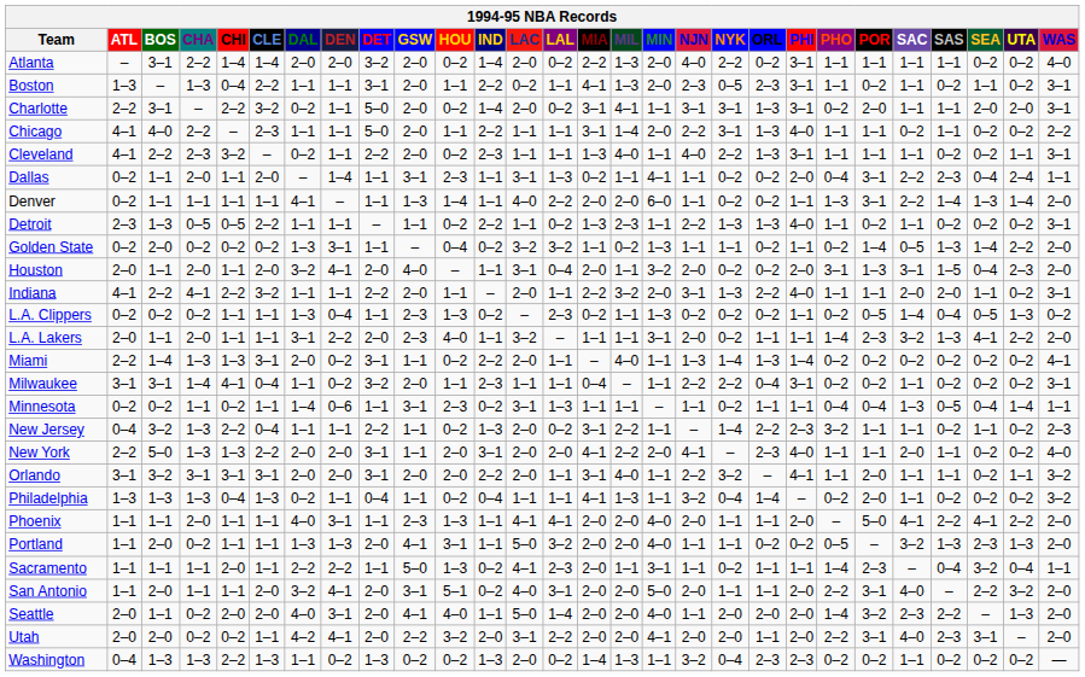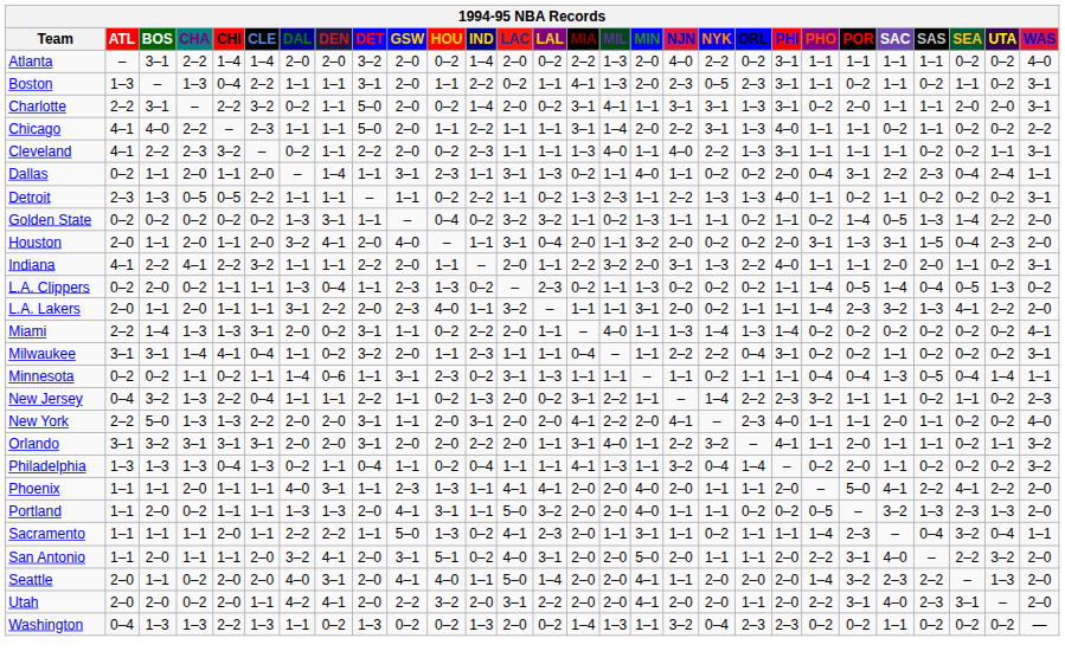 <table class="wikitable" style="font-size:95%; text-align:center;">
 <tr>
 <th colspan=28>1994-95 NBA Records</th>
 </tr>
 <tr>
 <th width=100>Team</th>
 <th style="background:#FF0000;color:#FFFFFF;width=35">ATL</th>
 <th style="background:#006400;color:#FFFFFF;width=35">BOS</th>
 <th style="background:#008080;color:#800080;width=35">CHA</th>
 <th style="background:#FF0000;color:#000000;width=35">CHI</th>
 <th style="background:#000000;color:#5787DC;width=35">CLE</th>
 <th style="background:#00008B;color:#008000;width=35">DAL</th>
 <th style="background:#141A44;color:#BC2224;width=35">DEN</th>
 <th style="background:#0000FF;color:#FF0000;width=35">DET</th>
 <th style="background:#0000FF;color:#FFD700;width=35">GSW</th>
 <th style="background:#FF0000;color:#FFD700;width=35">HOU</th>
 <th style="background:#000080;color:#FFD700;width=35">IND</th>
 <th style="background:#F9160D;color:#1A2E8B;width=35">LAC</th>
 <th style="background:#800080;color:#FFD700;width=35">LAL</th>
 <th style="background:#000000;color:#8B0000;width=35">MIA</th>
 <th style="background:#00471B;color:#5C378A;width=35">MIL</th>
 <th style="background:#0000FF;color:#228B22;width=35">MIN</th>
 <th style="background:#DC143C;color:#0000CD;width=35">NJN</th>
 <th style="background:#0000FF;color:#FF8C00;width=35">NYK</th>
 <th style="background:#0000FF;color:#000000;width=35">ORL</th>
 <th style="background:#FF0000;color:#0000FF;width=35">PHI</th>
 <th style="background:#800080;color:#FF4500;width=35">PHO</th>
 <th style="background:#000000;color:#FF0000;width=35">POR</th>
 <th style="background:#6846A8;color:#FFFFFF;width=35">SAC</th>
 <th style="background:#000000;color:#C0C0C0;width=35">SAS</th>
 <th style="background:#005831;color:#FFC322;width=35">SEA</th>
 <th style="background:#36004A;color:#FFFF00;width=35">UTA</th>
 <th style="background:#DC143C;color:#0000CD;width=35">WAS</th>
 </tr>
 <tr>
 <td style="text-align:left;"><a href='#'>Atlanta</a></td>
 <td>–</td>
 <td>3–1</td>
 <td>2–2</td>
 <td>1–4</td>
 <td>1–4</td>
 <td>2–0</td>
 <td>2–0</td>
 <td>3–2</td>
 <td>2–0</td>
 <td>0–2</td>
 <td>1–4</td>
 <td>2–0</td>
 <td>0–2</td>
 <td>2–2</td>
 <td>1–3</td>
 <td>2–0</td>
 <td>4–0</td>
 <td>2–2</td>
 <td>0–2</td>
 <td>3–1</td>
 <td>1–1</td>
 <td>1–1</td>
 <td>1–1</td>
 <td>1–1</td>
 <td>0–2</td>
 <td>0–2</td>
 <td>4–0</td>
 </tr>
 <tr>
 <td style="text-align:left;"><a href='#'>Boston</a></td>
 <td>1–3</td>
 <td>–</td>
 <td>1–3</td>
 <td>0–4</td>
 <td>2–2</td>
 <td>1–1</td>
 <td>1–1</td>
 <td>3–1</td>
 <td>2–0</td>
 <td>1–1</td>
 <td>2–2</td>
 <td>0–2</td>
 <td>1–1</td>
 <td>4–1</td>
 <td>1–3</td>
 <td>2–0</td>
 <td>2–3</td>
 <td>0–5</td>
 <td>2–3</td>
 <td>3–1</td>
 <td>1–1</td>
 <td>0–2</td>
 <td>1–1</td>
 <td>0–2</td>
 <td>1–1</td>
 <td>0–2</td>
 <td>3–1</td>
 </tr>
 <tr>
 <td style="text-align:left;"><a href='#'>Charlotte</a></td>
 <td>2–2</td>
 <td>3–1</td>
 <td>–</td>
 <td>2–2</td>
 <td>3–2</td>
 <td>0–2</td>
 <td>1–1</td>
 <td>5–0</td>
 <td>2–0</td>
 <td>0–2</td>
 <td>1–4</td>
 <td>2–0</td>
 <td>0–2</td>
 <td>3–1</td>
 <td>4–1</td>
 <td>1–1</td>
 <td>3–1</td>
 <td>3–1</td>
 <td>1–3</td>
 <td>3–1</td>
 <td>0–2</td>
 <td>2–0</td>
 <td>1–1</td>
 <td>1–1</td>
 <td>2–0</td>
 <td>2–0</td>
 <td>3–1</td>
 </tr>
 <tr>
 <td style="text-align:left;"><a href='#'>Chicago</a></td>
 <td>4–1</td>
 <td>4–0</td>
 <td>2–2</td>
 <td>–</td>
 <td>2–3</td>
 <td>1–1</td>
 <td>1–1</td>
 <td>5–0</td>
 <td>2–0</td>
 <td>1–1</td>
 <td>2–2</td>
 <td>1–1</td>
 <td>1–1</td>
 <td>3–1</td>
 <td>1–4</td>
 <td>2–0</td>
 <td>2–2</td>
 <td>3–1</td>
 <td>1–3</td>
 <td>4–0</td>
 <td>1–1</td>
 <td>1–1</td>
 <td>0–2</td>
 <td>1–1</td>
 <td>0–2</td>
 <td>0–2</td>
 <td>2–2</td>
 </tr>
 <tr>
 <td style="text-align:left;"><a href='#'>Cleveland</a></td>
 <td>4–1</td>
 <td>2–2</td>
 <td>2–3</td>
 <td>3–2</td>
 <td>–</td>
 <td>0–2</td>
 <td>1–1</td>
 <td>2–2</td>
 <td>2–0</td>
 <td>0–2</td>
 <td>2–3</td>
 <td>1–1</td>
 <td>1–1</td>
 <td>1–3</td>
 <td>4–0</td>
 <td>1–1</td>
 <td>4–0</td>
 <td>2–2</td>
 <td>1–3</td>
 <td>3–1</td>
 <td>1–1</td>
 <td>1–1</td>
 <td>1–1</td>
 <td>0–2</td>
 <td>0–2</td>
 <td>1–1</td>
 <td>3–1</td>
 </tr>
 <tr>
 <td style="text-align:left;"><a href='#'>Dallas</a></td>
 <td>0–2</td>
 <td>1–1</td>
 <td>2–0</td>
 <td>1–1</td>
 <td>2–0</td>
 <td>–</td>
 <td>1–4</td>
 <td>1–1</td>
 <td>3–1</td>
 <td>2–3</td>
 <td>1–1</td>
 <td>3–1</td>
 <td>1–3</td>
 <td>0–2</td>
 <td>1–1</td>
-<td>4–1</td>
+<td>4–0</td>
 <td>1–1</td>
 <td>0–2</td>
 <td>0–2</td>
 <td>2–0</td>
 <td>0–4</td>
 <td>3–1</td>
 <td>2–2</td>
 <td>2–3</td>
 <td>0–4</td>
 <td>2–4</td>
 <td>1–1</td>
-</tr>
-<tr>
-<td style="text-align:left;">Denver</td>
-<td>0–2</td>
-<td>1–1</td>
-<td>1–1</td>
-<td>1–1</td>
-<td>1–1</td>
-<td>4–1</td>
-<td>–</td>
-<td>1–1</td>
-<td>1–3</td>
-<td>1–4</td>
-<td>1–1</td>
-<td>4–0</td>
-<td>2–2</td>
-<td>2–0</td>
-<td>2–0</td>
-<td>6–0</td>
-<td>1–1</td>
-<td>0–2</td>
-<td>0–2</td>
-<td>1–1</td>
-<td>1–3</td>
-<td>3–1</td>
-<td>2–2</td>
-<td>1–4</td>
-<td>1–3</td>
-<td>1–4</td>
-<td>2–0</td>
 </tr>
 <tr>
 <td style="text-align:left;"><a href='#'>Detroit</a></td>
 <td>2–3</td>
 <td>1–3</td>
 <td>0–5</td>
 <td>0–5</td>
 <td>2–2</td>
 <td>1–1</td>
 <td>1–1</td>
 <td>–</td>
 <td>1–1</td>
 <td>0–2</td>
 <td>2–2</td>
 <td>1–1</td>
 <td>0–2</td>
 <td>1–3</td>
 <td>2–3</td>
 <td>1–1</td>
 <td>2–2</td>
 <td>1–3</td>
 <td>1–3</td>
 <td>4–0</td>
 <td>1–1</td>
 <td>0–2</td>
 <td>1–1</td>
 <td>0–2</td>
 <td>0–2</td>
 <td>0–2</td>
 <td>3–1</td>
 </tr>
 <tr>
 <td style="text-align:left;"><a href='#'>Golden State</a></td>
 <td>0–2</td>
-<td>2–0</td>
+<td>0–2</td>
 <td>0–2</td>
 <td>0–2</td>
 <td>0–2</td>
 <td>1–3</td>
 <td>3–1</td>
 <td>1–1</td>
 <td>–</td>
 <td>0–4</td>
 <td>0–2</td>
 <td>3–2</td>
 <td>3–2</td>
 <td>1–1</td>
 <td>0–2</td>
 <td>1–3</td>
 <td>1–1</td>
 <td>1–1</td>
 <td>0–2</td>
 <td>1–1</td>
 <td>0–2</td>
 <td>1–4</td>
 <td>0–5</td>
 <td>1–3</td>
 <td>1–4</td>
 <td>2–2</td>
 <td>2–0</td>
 </tr>
 <tr>
 <td style="text-align:left;"><a href='#'>Houston</a></td>
 <td>2–0</td>
 <td>1–1</td>
 <td>2–0</td>
 <td>1–1</td>
 <td>2–0</td>
 <td>3–2</td>
 <td>4–1</td>
 <td>2–0</td>
 <td>4–0</td>
 <td>–</td>
 <td>1–1</td>
 <td>3–1</td>
 <td>0–4</td>
 <td>2–0</td>
 <td>1–1</td>
 <td>3–2</td>
 <td>2–0</td>
 <td>0–2</td>
 <td>0–2</td>
 <td>2–0</td>
 <td>3–1</td>
 <td>1–3</td>
 <td>3–1</td>
 <td>1–5</td>
 <td>0–4</td>
 <td>2–3</td>
 <td>2–0</td>
 </tr>
 <tr>
 <td style="text-align:left;"><a href='#'>Indiana</a></td>
 <td>4–1</td>
 <td>2–2</td>
 <td>4–1</td>
 <td>2–2</td>
 <td>3–2</td>
 <td>1–1</td>
 <td>1–1</td>
 <td>2–2</td>
 <td>2–0</td>
 <td>1–1</td>
 <td>–</td>
 <td>2–0</td>
 <td>1–1</td>
 <td>2–2</td>
 <td>3–2</td>
 <td>2–0</td>
 <td>3–1</td>
 <td>1–3</td>
 <td>2–2</td>
 <td>4–0</td>
 <td>1–1</td>
 <td>1–1</td>
 <td>2–0</td>
 <td>2–0</td>
 <td>1–1</td>
 <td>0–2</td>
 <td>3–1</td>
 </tr>
 <tr>
 <td style="text-align:left;"><a href='#'>L.A. Clippers</a></td>
 <td>0–2</td>
-<td>0–2</td>
+<td>2–0</td>
 <td>0–2</td>
 <td>1–1</td>
 <td>1–1</td>
 <td>1–3</td>
 <td>0–4</td>
 <td>1–1</td>
 <td>2–3</td>
 <td>1–3</td>
 <td>0–2</td>
 <td>–</td>
 <td>2–3</td>
 <td>0–2</td>
 <td>1–1</td>
 <td>1–3</td>
 <td>0–2</td>
 <td>0–2</td>
 <td>0–2</td>
 <td>1–1</td>
-<td>0–2</td>
+<td>1–4</td>
 <td>0–5</td>
 <td>1–4</td>
 <td>0–4</td>
 <td>0–5</td>
 <td>1–3</td>
 <td>0–2</td>
 </tr>
 <tr>
 <td style="text-align:left;"><a href='#'>L.A. Lakers</a></td>
 <td>2–0</td>
 <td>1–1</td>
 <td>2–0</td>
 <td>1–1</td>
 <td>1–1</td>
 <td>3–1</td>
 <td>2–2</td>
 <td>2–0</td>
 <td>2–3</td>
 <td>4–0</td>
 <td>1–1</td>
 <td>3–2</td>
 <td>–</td>
 <td>1–1</td>
 <td>1–1</td>
 <td>3–1</td>
 <td>2–0</td>
 <td>0–2</td>
 <td>1–1</td>
 <td>1–1</td>
 <td>1–4</td>
 <td>2–3</td>
 <td>3–2</td>
 <td>1–3</td>
 <td>4–1</td>
 <td>2–2</td>
 <td>2–0</td>
 </tr>
 <tr>
 <td style="text-align:left;"><a href='#'>Miami</a></td>
 <td>2–2</td>
 <td>1–4</td>
 <td>1–3</td>
 <td>1–3</td>
 <td>3–1</td>
 <td>2–0</td>
 <td>0–2</td>
 <td>3–1</td>
 <td>1–1</td>
 <td>0–2</td>
 <td>2–2</td>
 <td>2–0</td>
 <td>1–1</td>
 <td>–</td>
 <td>4–0</td>
 <td>1–1</td>
 <td>1–3</td>
 <td>1–4</td>
 <td>1–3</td>
 <td>1–4</td>
 <td>0–2</td>
 <td>0–2</td>
 <td>0–2</td>
 <td>0–2</td>
 <td>0–2</td>
 <td>0–2</td>
 <td>4–1</td>
 </tr>
 <tr>
 <td style="text-align:left;"><a href='#'>Milwaukee</a></td>
 <td>3–1</td>
 <td>3–1</td>
 <td>1–4</td>
 <td>4–1</td>
 <td>0–4</td>
 <td>1–1</td>
 <td>0–2</td>
 <td>3–2</td>
 <td>2–0</td>
 <td>1–1</td>
 <td>2–3</td>
 <td>1–1</td>
 <td>1–1</td>
 <td>0–4</td>
 <td>–</td>
 <td>1–1</td>
 <td>2–2</td>
 <td>2–2</td>
 <td>0–4</td>
 <td>3–1</td>
 <td>0–2</td>
 <td>0–2</td>
 <td>1–1</td>
 <td>0–2</td>
 <td>0–2</td>
 <td>0–2</td>
 <td>3–1</td>
 </tr>
 <tr>
 <td style="text-align:left;"><a href='#'>Minnesota</a></td>
 <td>0–2</td>
 <td>0–2</td>
 <td>1–1</td>
 <td>0–2</td>
 <td>1–1</td>
 <td>1–4</td>
 <td>0–6</td>
 <td>1–1</td>
 <td>3–1</td>
 <td>2–3</td>
 <td>0–2</td>
 <td>3–1</td>
 <td>1–3</td>
 <td>1–1</td>
 <td>1–1</td>
 <td>–</td>
 <td>1–1</td>
 <td>0–2</td>
 <td>1–1</td>
 <td>1–1</td>
 <td>0–4</td>
 <td>0–4</td>
 <td>1–3</td>
 <td>0–5</td>
 <td>0–4</td>
 <td>1–4</td>
 <td>1–1</td>
 </tr>
 <tr>
 <td style="text-align:left;"><a href='#'>New Jersey</a></td>
 <td>0–4</td>
 <td>3–2</td>
 <td>1–3</td>
 <td>2–2</td>
 <td>0–4</td>
 <td>1–1</td>
 <td>1–1</td>
 <td>2–2</td>
 <td>1–1</td>
 <td>0–2</td>
 <td>1–3</td>
 <td>2–0</td>
 <td>0–2</td>
 <td>3–1</td>
 <td>2–2</td>
 <td>1–1</td>
 <td>–</td>
 <td>1–4</td>
 <td>2–2</td>
 <td>2–3</td>
 <td>3–2</td>
 <td>1–1</td>
 <td>1–1</td>
 <td>0–2</td>
 <td>1–1</td>
 <td>0–2</td>
 <td>2–3</td>
 </tr>
 <tr>
 <td style="text-align:left;"><a href='#'>New York</a></td>
 <td>2–2</td>
 <td>5–0</td>
 <td>1–3</td>
 <td>1–3</td>
 <td>2–2</td>
 <td>2–0</td>
 <td>2–0</td>
 <td>3–1</td>
 <td>1–1</td>
 <td>2–0</td>
 <td>3–1</td>
 <td>2–0</td>
 <td>2–0</td>
 <td>4–1</td>
 <td>2–2</td>
 <td>2–0</td>
 <td>4–1</td>
 <td>–</td>
 <td>2–3</td>
 <td>4–0</td>
 <td>1–1</td>
 <td>1–1</td>
 <td>2–0</td>
 <td>1–1</td>
 <td>0–2</td>
 <td>0–2</td>
 <td>4–0</td>
 </tr>
 <tr>
 <td style="text-align:left;"><a href='#'>Orlando</a></td>
 <td>3–1</td>
 <td>3–2</td>
 <td>3–1</td>
 <td>3–1</td>
 <td>3–1</td>
 <td>2–0</td>
 <td>2–0</td>
 <td>3–1</td>
 <td>2–0</td>
 <td>2–0</td>
 <td>2–2</td>
 <td>2–0</td>
 <td>1–1</td>
 <td>3–1</td>
 <td>4–0</td>
 <td>1–1</td>
 <td>2–2</td>
 <td>3–2</td>
 <td>–</td>
 <td>4–1</td>
 <td>1–1</td>
 <td>2–0</td>
 <td>1–1</td>
 <td>1–1</td>
 <td>0–2</td>
 <td>1–1</td>
 <td>3–2</td>
 </tr>
 <tr>
 <td style="text-align:left;"><a href='#'>Philadelphia</a></td>
 <td>1–3</td>
 <td>1–3</td>
 <td>1–3</td>
 <td>0–4</td>
 <td>1–3</td>
 <td>0–2</td>
 <td>1–1</td>
 <td>0–4</td>
 <td>1–1</td>
 <td>0–2</td>
 <td>0–4</td>
 <td>1–1</td>
 <td>1–1</td>
 <td>4–1</td>
 <td>1–3</td>
 <td>1–1</td>
 <td>3–2</td>
 <td>0–4</td>
 <td>1–4</td>
 <td>–</td>
 <td>0–2</td>
 <td>2–0</td>
 <td>1–1</td>
 <td>0–2</td>
 <td>0–2</td>
 <td>0–2</td>
 <td>3–2</td>
 </tr>
 <tr>
 <td style="text-align:left;"><a href='#'>Phoenix</a></td>
 <td>1–1</td>
 <td>1–1</td>
 <td>2–0</td>
 <td>1–1</td>
 <td>1–1</td>
 <td>4–0</td>
 <td>3–1</td>
 <td>1–1</td>
 <td>2–3</td>
 <td>1–3</td>
 <td>1–1</td>
 <td>4–1</td>
 <td>4–1</td>
 <td>2–0</td>
 <td>2–0</td>
 <td>4–0</td>
 <td>2–0</td>
 <td>1–1</td>
 <td>1–1</td>
 <td>2–0</td>
 <td>–</td>
 <td>5–0</td>
 <td>4–1</td>
 <td>2–2</td>
 <td>4–1</td>
 <td>2–2</td>
 <td>2–0</td>
 </tr>
 <tr>
 <td style="text-align:left;"><a href='#'>Portland</a></td>
 <td>1–1</td>
 <td>2–0</td>
 <td>0–2</td>
 <td>1–1</td>
 <td>1–1</td>
 <td>1–3</td>
 <td>1–3</td>
 <td>2–0</td>
 <td>4–1</td>
 <td>3–1</td>
 <td>1–1</td>
 <td>5–0</td>
 <td>3–2</td>
 <td>2–0</td>
 <td>2–0</td>
 <td>4–0</td>
 <td>1–1</td>
 <td>1–1</td>
 <td>0–2</td>
 <td>0–2</td>
 <td>0–5</td>
 <td>–</td>
 <td>3–2</td>
 <td>1–3</td>
 <td>2–3</td>
 <td>1–3</td>
 <td>2–0</td>
 </tr>
 <tr>
 <td style="text-align:left;"><a href='#'>Sacramento</a></td>
 <td>1–1</td>
 <td>1–1</td>
 <td>1–1</td>
 <td>2–0</td>
 <td>1–1</td>
 <td>2–2</td>
 <td>2–2</td>
 <td>1–1</td>
 <td>5–0</td>
 <td>1–3</td>
 <td>0–2</td>
 <td>4–1</td>
 <td>2–3</td>
 <td>2–0</td>
 <td>1–1</td>
 <td>3–1</td>
 <td>1–1</td>
 <td>0–2</td>
 <td>1–1</td>
 <td>1–1</td>
 <td>1–4</td>
 <td>2–3</td>
 <td>–</td>
 <td>0–4</td>
 <td>3–2</td>
 <td>0–4</td>
 <td>1–1</td>
 </tr>
 <tr>
 <td style="text-align:left;"><a href='#'>San Antonio</a></td>
 <td>1–1</td>
 <td>2–0</td>
 <td>1–1</td>
 <td>1–1</td>
 <td>2–0</td>
 <td>3–2</td>
 <td>4–1</td>
 <td>2–0</td>
 <td>3–1</td>
 <td>5–1</td>
 <td>0–2</td>
 <td>4–0</td>
 <td>3–1</td>
 <td>2–0</td>
 <td>2–0</td>
 <td>5–0</td>
 <td>2–0</td>
 <td>1–1</td>
 <td>1–1</td>
 <td>2–0</td>
 <td>2–2</td>
 <td>3–1</td>
 <td>4–0</td>
 <td>–</td>
 <td>2–2</td>
 <td>3–2</td>
 <td>2–0</td>
 </tr>
 <tr>
 <td style="text-align:left;"><a href='#'>Seattle</a></td>
 <td>2–0</td>
 <td>1–1</td>
 <td>0–2</td>
 <td>2–0</td>
 <td>2–0</td>
 <td>4–0</td>
 <td>3–1</td>
 <td>2–0</td>
 <td>4–1</td>
 <td>4–0</td>
 <td>1–1</td>
 <td>5–0</td>
 <td>1–4</td>
 <td>2–0</td>
 <td>2–0</td>
-<td>4–0</td>
+<td>4–1</td>
 <td>1–1</td>
 <td>2–0</td>
 <td>2–0</td>
 <td>2–0</td>
 <td>1–4</td>
 <td>3–2</td>
 <td>2–3</td>
 <td>2–2</td>
 <td>–</td>
 <td>1–3</td>
 <td>2–0</td>
 </tr>
 <tr>
 <td style="text-align:left;"><a href='#'>Utah</a></td>
 <td>2–0</td>
 <td>2–0</td>
 <td>0–2</td>
-<td>0–2</td>
+<td>2–0</td>
 <td>1–1</td>
 <td>4–2</td>
 <td>4–1</td>
 <td>2–0</td>
 <td>2–2</td>
 <td>3–2</td>
 <td>2–0</td>
 <td>3–1</td>
 <td>2–2</td>
 <td>2–0</td>
 <td>2–0</td>
 <td>4–1</td>
 <td>2–0</td>
 <td>2–0</td>
 <td>1–1</td>
 <td>2–0</td>
 <td>2–2</td>
 <td>3–1</td>
 <td>4–0</td>
 <td>2–3</td>
 <td>3–1</td>
 <td>–</td>
 <td>2–0</td>
 </tr>
 <tr>
 <td style="text-align:left;"><a href='#'>Washington</a></td>
 <td>0–4</td>
 <td>1–3</td>
 <td>1–3</td>
 <td>2–2</td>
 <td>1–3</td>
 <td>1–1</td>
 <td>0–2</td>
 <td>1–3</td>
 <td>0–2</td>
 <td>0–2</td>
 <td>1–3</td>
 <td>2–0</td>
 <td>0–2</td>
 <td>1–4</td>
 <td>1–3</td>
 <td>1–1</td>
 <td>3–2</td>
 <td>0–4</td>
 <td>2–3</td>
 <td>2–3</td>
 <td>0–2</td>
 <td>0–2</td>
 <td>1–1</td>
 <td>0–2</td>
 <td>0–2</td>
 <td>0–2</td>
 <td>—</td>
 </tr>
 </table>
